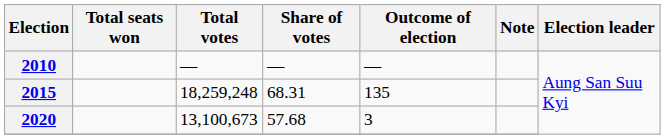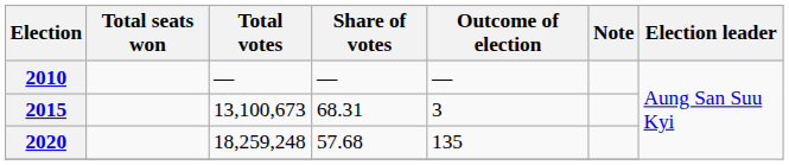 <table class="wikitable">
 <tr>
 <th>Election</th>
 <th>Total seats won</th>
 <th>Total votes</th>
 <th>Share of votes</th>
 <th>Outcome of election</th>
 <th>Note</th>
 <th>Election leader</th>
 </tr>
 <tr>
 <th><a href='#'>2010</a></th>
 <td></td>
 <td>—</td>
 <td>—</td>
 <td>—</td>
 <td></td>
 <td rowspan="4"><a href='#'>Aung San Suu Kyi</a></td>
 </tr>
 <tr>
 <th><a href='#'>2015</a></th>
 <td></td>
-<td>18,259,248</td>
+<td>13,100,673</td>
 <td>68.31</td>
-<td> 135</td>
+<td> 3</td>
 <td></td>
 </tr>
 <tr>
 <th><a href='#'>2020</a></th>
 <td></td>
-<td>13,100,673</td>
+<td>18,259,248</td>
 <td>57.68</td>
-<td> 3</td>
+<td> 135</td>
 <td></td>
 </tr>
 <tr>
 </tr>
 </table>
